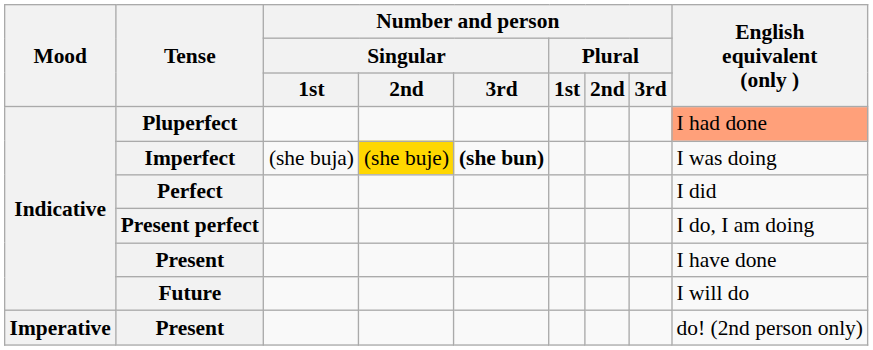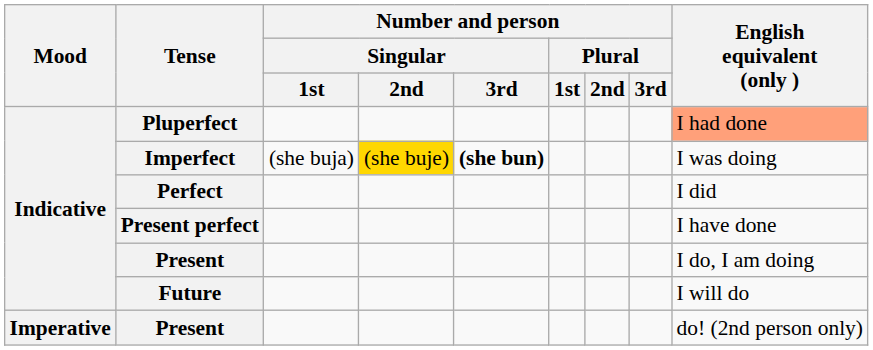 <table class="wikitable">
 <tr>
 <th rowspan="3">Mood</th>
 <th rowspan="3">Tense</th>
 <th colspan="6">Number and person</th>
 <th rowspan="3">English<br>equivalent<br>(only )</th>
 </tr>
 <tr>
 <th colspan="3">Singular</th>
 <th colspan="3">Plural</th>
 </tr>
 <tr>
 <th>1st</th>
 <th>2nd</th>
 <th>3rd</th>
 <th>1st</th>
 <th>2nd</th>
 <th>3rd</th>
 </tr>
 <tr>
 <th rowspan="6">Indicative</th>
 <th>Pluperfect</th>
 <td></td>
 <td></td>
 <td></td>
 <td></td>
 <td></td>
 <td></td>
 <td style="background: lightsalmon;">I had done</td>
 </tr>
 <tr>
 <th>Imperfect</th>
 <td> (she buja)</td>
 <td style="background: gold;"> (she buje)</td>
 <td><strong> (she bun)</strong></td>
 <td></td>
 <td></td>
 <td></td>
 <td>I was doing</td>
 </tr>
 <tr>
 <th>Perfect</th>
 <td></td>
 <td></td>
 <td></td>
 <td></td>
 <td></td>
 <td></td>
 <td>I did</td>
 </tr>
 <tr>
 <th>Present perfect</th>
 <td></td>
 <td></td>
 <td></td>
 <td></td>
 <td></td>
 <td></td>
-<td>I do, I am doing</td>
+<td>I have done</td>
 </tr>
 <tr>
 <th>Present</th>
 <td></td>
 <td></td>
 <td></td>
 <td></td>
 <td></td>
 <td></td>
-<td>I have done</td>
+<td>I do, I am doing</td>
 </tr>
 <tr>
 <th>Future</th>
 <td></td>
 <td></td>
 <td></td>
 <td></td>
 <td></td>
 <td></td>
 <td>I will do</td>
 </tr>
 <tr>
 <th>Imperative</th>
 <th>Present</th>
 <td></td>
 <td></td>
 <td></td>
 <td></td>
 <td></td>
 <td></td>
 <td>do! (2nd person only)</td>
 </tr>
 </table>
